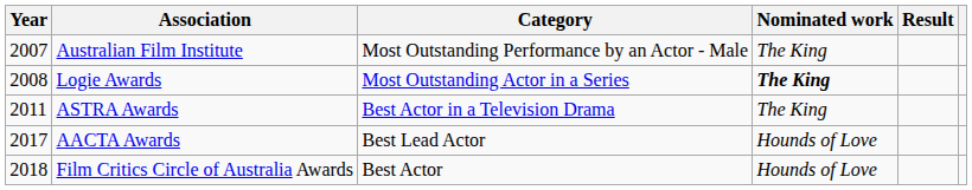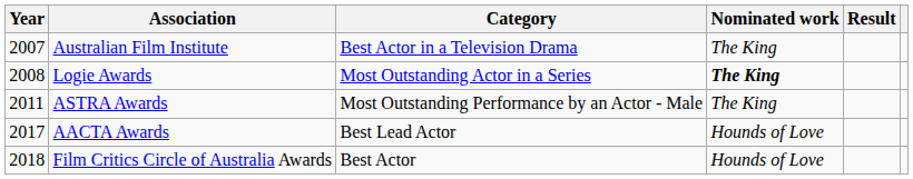 <table class="wikitable">
 <tr>
 <th>Year</th>
 <th>Association</th>
 <th>Category</th>
 <th>Nominated work</th>
 <th>Result</th>
 <th></th>
 </tr>
 <tr>
 <td>2007</td>
 <td><a href='#'>Australian Film Institute</a></td>
-<td>Most Outstanding Performance by an Actor - Male</td>
+<td><a href='#'>Best Actor in a Television Drama</a></td>
 <td><em>The King</em></td>
 <td></td>
 <td></td>
 </tr>
 <tr>
 <td>2008</td>
 <td><a href='#'>Logie Awards</a></td>
 <td><a href='#'>Most Outstanding Actor in a Series</a></td>
 <td><strong><em>The King</em></strong></td>
 <td></td>
 <td></td>
 </tr>
 <tr>
 <td>2011</td>
 <td><a href='#'>ASTRA Awards</a></td>
-<td><a href='#'>Best Actor in a Television Drama</a></td>
+<td>Most Outstanding Performance by an Actor - Male</td>
 <td><em>The King</em></td>
 <td></td>
 <td></td>
 </tr>
 <tr>
 <td>2017</td>
 <td><a href='#'>AACTA Awards</a></td>
 <td>Best Lead Actor</td>
 <td><em>Hounds of Love</em></td>
 <td></td>
 <td></td>
 </tr>
 <tr>
 <td>2018</td>
 <td><a href='#'>Film Critics Circle of Australia</a> Awards</td>
 <td>Best Actor</td>
 <td><em>Hounds of Love</em></td>
 <td></td>
 <td></td>
 </tr>
 </table>
